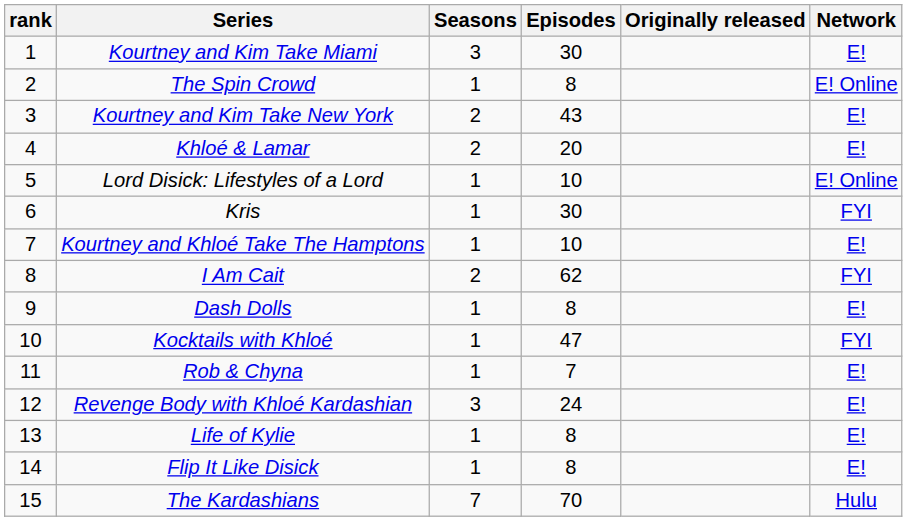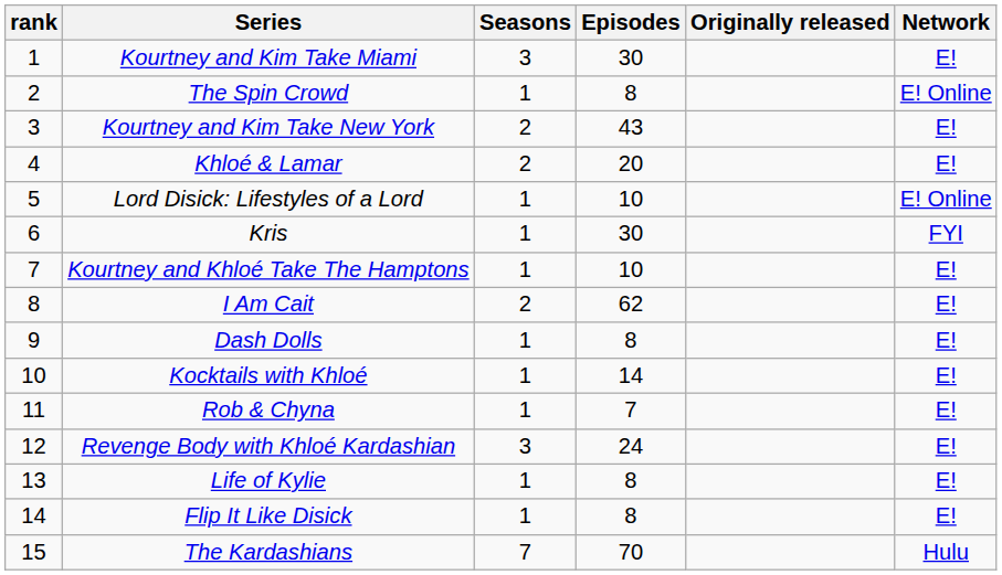 <table class="wikitable" style="text-align: center;">
 <tr>
 <th>rank</th>
 <th>Series</th>
 <th>Seasons</th>
 <th>Episodes</th>
 <th>Originally released</th>
 <th>Network</th>
 </tr>
 <tr>
 <td>1</td>
 <td><em><a href='#'>Kourtney and Kim Take Miami</a></em></td>
 <td>3</td>
 <td>30</td>
 <td></td>
 <td><a href='#'>E!</a></td>
 </tr>
 <tr>
 <td>2</td>
 <td><em><a href='#'>The Spin Crowd</a></em></td>
 <td>1</td>
 <td>8</td>
 <td></td>
 <td><a href='#'>E! Online</a></td>
 </tr>
 <tr>
 <td>3</td>
 <td><em><a href='#'>Kourtney and Kim Take New York</a></em></td>
 <td>2</td>
 <td>43</td>
 <td></td>
 <td><a href='#'>E!</a></td>
 </tr>
 <tr>
 <td>4</td>
 <td><em><a href='#'>Khloé & Lamar</a></em></td>
 <td>2</td>
 <td>20</td>
 <td></td>
 <td><a href='#'>E!</a></td>
 </tr>
 <tr>
 <td>5</td>
 <td><em>Lord Disick: Lifestyles of a Lord</em></td>
 <td>1</td>
 <td>10</td>
 <td></td>
 <td><a href='#'>E! Online</a></td>
 </tr>
 <tr>
 <td>6</td>
 <td><em>Kris</em></td>
 <td>1</td>
 <td>30</td>
 <td></td>
 <td><a href='#'>FYI</a></td>
 </tr>
 <tr>
 <td>7</td>
 <td><em><a href='#'>Kourtney and Khloé Take The Hamptons</a></em></td>
 <td>1</td>
 <td>10</td>
 <td></td>
 <td><a href='#'>E!</a></td>
 </tr>
 <tr>
 <td>8</td>
 <td><em><a href='#'>I Am Cait</a></em></td>
 <td>2</td>
 <td>62</td>
 <td></td>
-<td><a href='#'>FYI</a></td>
+<td><a href='#'>E!</a></td>
 </tr>
 <tr>
 <td>9</td>
 <td><em><a href='#'>Dash Dolls</a></em></td>
 <td>1</td>
 <td>8</td>
 <td></td>
 <td><a href='#'>E!</a></td>
 </tr>
 <tr>
 <td>10</td>
 <td><em><a href='#'>Kocktails with Khloé</a></em></td>
 <td>1</td>
-<td>47</td>
+<td>14</td>
 <td></td>
-<td><a href='#'>FYI</a></td>
+<td><a href='#'>E!</a></td>
 </tr>
 <tr>
 <td>11</td>
 <td><em><a href='#'>Rob & Chyna</a></em></td>
 <td>1</td>
 <td>7</td>
 <td></td>
 <td><a href='#'>E!</a></td>
 </tr>
 <tr>
 <td>12</td>
 <td><em><a href='#'>Revenge Body with Khloé Kardashian</a></em></td>
 <td>3</td>
 <td>24</td>
 <td></td>
 <td><a href='#'>E!</a></td>
 </tr>
 <tr>
 <td>13</td>
 <td><em><a href='#'>Life of Kylie</a></em></td>
 <td>1</td>
 <td>8</td>
 <td></td>
 <td><a href='#'>E!</a></td>
 </tr>
 <tr>
 <td>14</td>
 <td><em><a href='#'>Flip It Like Disick</a></em></td>
 <td>1</td>
 <td>8</td>
 <td></td>
 <td><a href='#'>E!</a></td>
 </tr>
 <tr>
 <td>15</td>
 <td><em><a href='#'>The Kardashians</a></em></td>
 <td>7</td>
 <td>70</td>
 <td></td>
 <td><a href='#'>Hulu</a></td>
 </tr>
 </table>
